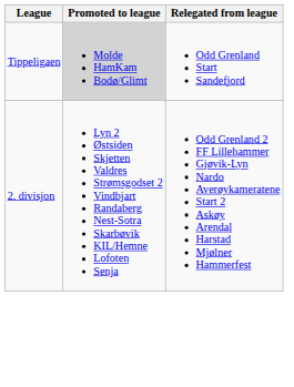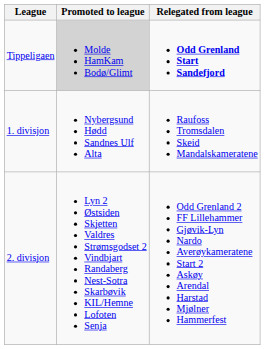 <table class="wikitable">
 <tr>
 <th>League</th>
 <th>Promoted to league</th>
 <th>Relegated from league</th>
 </tr>
 <tr>
 <td><a href='#'>Tippeligaen</a></td>
 <td style="background: lightgrey;"><br><ul><li><a href='#'>Molde</a></li><li><a href='#'>HamKam</a></li><li><a href='#'>Bodø/Glimt</a></li></ul></td>
-<td><br><ul><li><a href='#'>Odd Grenland</a></li><li><a href='#'>Start</a></li><li><a href='#'>Sandefjord</a></li></ul></td>
+<td><strong><br><ul><li><a href='#'>Odd Grenland</a></li><li><a href='#'>Start</a></li><li><a href='#'>Sandefjord</a></li></ul></strong></td>
+</tr>
+<tr>
+<td><a href='#'>1. divisjon</a></td>
+<td><br><ul><li><a href='#'>Nybergsund</a></li><li><a href='#'>Hødd</a></li><li><a href='#'>Sandnes Ulf</a></li><li><a href='#'>Alta</a></li></ul></td>
+<td><br><ul><li><a href='#'>Raufoss</a></li><li><a href='#'>Tromsdalen</a></li><li><a href='#'>Skeid</a></li><li><a href='#'>Mandalskameratene</a></li></ul></td>
 </tr>
 <tr>
 <td><a href='#'>2. divisjon</a></td>
 <td><br><ul><li><a href='#'>Lyn 2</a></li><li><a href='#'>Østsiden</a></li><li><a href='#'>Skjetten</a></li><li><a href='#'>Valdres</a></li><li><a href='#'>Strømsgodset 2</a></li><li><a href='#'>Vindbjart</a></li><li><a href='#'>Randaberg</a></li><li><a href='#'>Nest-Sotra</a></li><li><a href='#'>Skarbøvik</a></li><li><a href='#'>KIL/Hemne</a></li><li><a href='#'>Lofoten</a></li><li><a href='#'>Senja</a></li></ul></td>
 <td><br><ul><li><a href='#'>Odd Grenland 2</a></li><li><a href='#'>FF Lillehammer</a></li><li><a href='#'>Gjøvik-Lyn</a></li><li><a href='#'>Nardo</a></li><li><a href='#'>Averøykameratene</a></li><li><a href='#'>Start 2</a></li><li><a href='#'>Askøy</a></li><li><a href='#'>Arendal</a></li><li><a href='#'>Harstad</a></li><li><a href='#'>Mjølner</a></li><li><a href='#'>Hammerfest</a></li></ul></td>
 </tr>
 </table>
